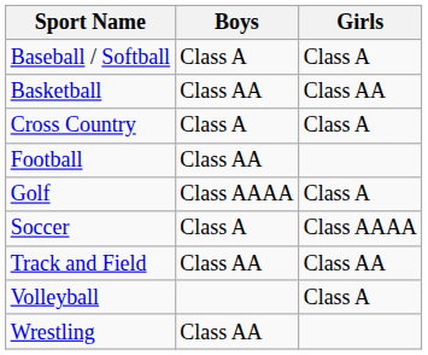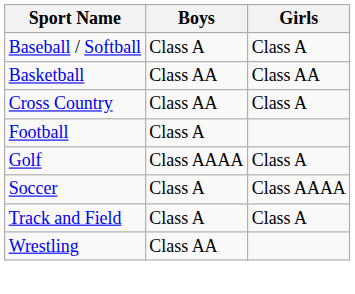 <table class="wikitable">
 <tr>
 <th>Sport Name</th>
 <th>Boys</th>
 <th>Girls</th>
 </tr>
 <tr>
 <td><a href='#'>Baseball</a> / <a href='#'>Softball</a></td>
 <td>Class A</td>
 <td>Class A</td>
 </tr>
 <tr>
 <td><a href='#'>Basketball</a></td>
 <td>Class AA</td>
 <td>Class AA</td>
 </tr>
 <tr>
 <td><a href='#'>Cross Country</a></td>
-<td>Class A</td>
+<td>Class AA</td>
 <td>Class A</td>
 </tr>
 <tr>
 <td><a href='#'>Football</a></td>
-<td>Class AA</td>
+<td>Class A</td>
 <td></td>
 </tr>
 <tr>
 <td><a href='#'>Golf</a></td>
 <td>Class AAAA</td>
 <td>Class A</td>
 </tr>
 <tr>
 <td><a href='#'>Soccer</a></td>
 <td>Class A</td>
 <td>Class AAAA</td>
 </tr>
 <tr>
 <td><a href='#'>Track and Field</a></td>
-<td>Class AA</td>
-<td>Class AA</td>
-</tr>
-<tr>
-<td><a href='#'>Volleyball</a></td>
-<td></td>
+<td>Class A</td>
 <td>Class A</td>
 </tr>
 <tr>
 <td><a href='#'>Wrestling</a></td>
 <td>Class AA</td>
 <td></td>
 </tr>
 </table>
